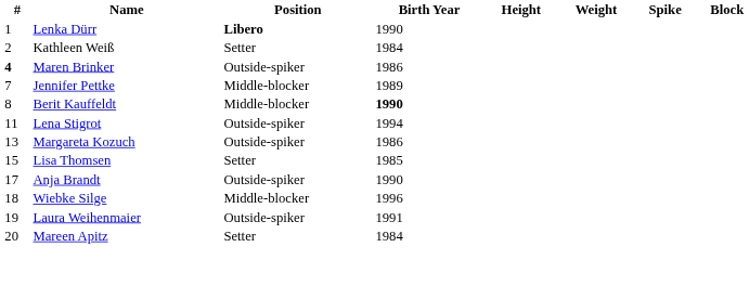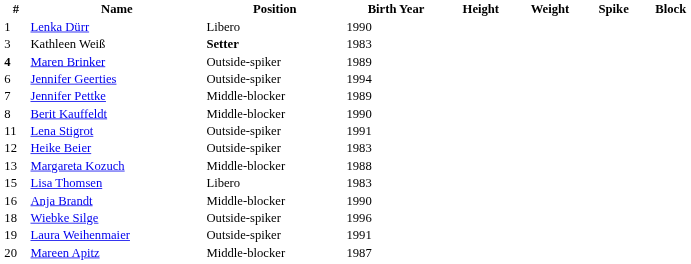 <table class="sortable" style="background:transparent; margin:0px; width:100%;">
 <tr>
 <th>#</th>
 <th>Name</th>
 <th>Position</th>
 <th>Birth Year</th>
 <th>Height</th>
 <th>Weight</th>
 <th>Spike</th>
 <th>Block</th>
 </tr>
 <tr>
 <td>1</td>
 <td><a href='#'>Lenka Dürr</a></td>
-<td><strong>Libero</strong></td>
+<td>Libero</td>
 <td>1990</td>
 <td></td>
 <td></td>
 <td></td>
 <td></td>
 </tr>
 <tr>
-<td>2</td>
+<td>3</td>
 <td>Kathleen Weiß</td>
-<td>Setter</td>
-<td>1984</td>
+<td><strong>Setter</strong></td>
+<td>1983</td>
 <td></td>
 <td></td>
 <td></td>
 <td></td>
 </tr>
 <tr>
 <td><strong>4</strong></td>
 <td><a href='#'>Maren Brinker</a></td>
 <td>Outside-spiker</td>
-<td>1986</td>
+<td>1989</td>
+<td></td>
+<td></td>
+<td></td>
+<td></td>
+</tr>
+<tr>
+<td>6</td>
+<td><a href='#'>Jennifer Geerties</a></td>
+<td>Outside-spiker</td>
+<td>1994</td>
 <td></td>
 <td></td>
 <td></td>
 <td></td>
 </tr>
 <tr>
 <td>7</td>
 <td><a href='#'>Jennifer Pettke</a></td>
 <td>Middle-blocker</td>
 <td>1989</td>
 <td></td>
 <td></td>
 <td></td>
 <td></td>
 </tr>
 <tr>
 <td>8</td>
 <td><a href='#'>Berit Kauffeldt</a></td>
 <td>Middle-blocker</td>
-<td><strong>1990</strong></td>
+<td>1990</td>
 <td></td>
 <td></td>
 <td></td>
 <td></td>
 </tr>
 <tr>
 <td>11</td>
 <td><a href='#'>Lena Stigrot</a></td>
 <td>Outside-spiker</td>
-<td>1994</td>
+<td>1991</td>
+<td></td>
+<td></td>
+<td></td>
+<td></td>
+</tr>
+<tr>
+<td>12</td>
+<td><a href='#'>Heike Beier</a></td>
+<td>Outside-spiker</td>
+<td>1983</td>
 <td></td>
 <td></td>
 <td></td>
 <td></td>
 </tr>
 <tr>
 <td>13</td>
 <td><a href='#'>Margareta Kozuch</a></td>
-<td>Outside-spiker</td>
-<td>1986</td>
+<td>Middle-blocker</td>
+<td>1988</td>
 <td></td>
 <td></td>
 <td></td>
 <td></td>
 </tr>
 <tr>
 <td>15</td>
 <td><a href='#'>Lisa Thomsen</a></td>
-<td>Setter</td>
-<td>1985</td>
+<td>Libero</td>
+<td>1983</td>
 <td></td>
 <td></td>
 <td></td>
 <td></td>
 </tr>
 <tr>
-<td>17</td>
+<td>16</td>
 <td><a href='#'>Anja Brandt</a></td>
-<td>Outside-spiker</td>
+<td>Middle-blocker</td>
 <td>1990</td>
 <td></td>
 <td></td>
 <td></td>
 <td></td>
 </tr>
 <tr>
 <td>18</td>
 <td><a href='#'>Wiebke Silge</a></td>
-<td>Middle-blocker</td>
+<td>Outside-spiker</td>
 <td>1996</td>
 <td></td>
 <td></td>
 <td></td>
 <td></td>
 </tr>
 <tr>
 <td>19</td>
 <td><a href='#'>Laura Weihenmaier</a></td>
 <td>Outside-spiker</td>
 <td>1991</td>
 <td></td>
 <td></td>
 <td></td>
 <td></td>
 </tr>
 <tr>
 <td>20</td>
 <td><a href='#'>Mareen Apitz</a></td>
-<td>Setter</td>
-<td>1984</td>
+<td>Middle-blocker</td>
+<td>1987</td>
 <td></td>
 <td></td>
 <td></td>
 <td></td>
 </tr>
 <tr>
 </tr>
 </table>
